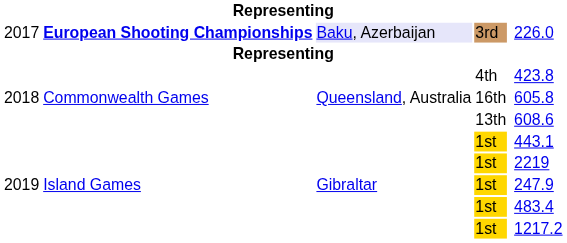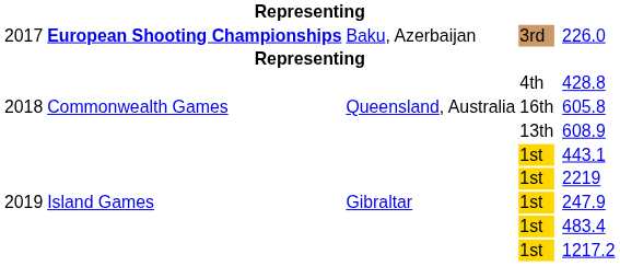 <table>
 <tr>
 <th colspan="6">Representing </th>
 </tr>
 <tr>
 <td>2017</td>
 <td><strong><a href='#'>European Shooting Championships</a></strong></td>
-<td style="background: lavender;"><a href='#'>Baku</a>, Azerbaijan</td>
+<td><a href='#'>Baku</a>, Azerbaijan</td>
 <td style="background:#c96;">3rd</td>
 <td></td>
 <td><a href='#'>226.0</a></td>
 </tr>
 <tr>
 <th colspan="6">Representing </th>
 </tr>
 <tr>
 <td rowspan=3>2018</td>
 <td rowspan=3><a href='#'>Commonwealth Games</a></td>
 <td rowspan=3><a href='#'>Queensland</a>, Australia</td>
 <td>4th</td>
 <td></td>
-<td><a href='#'>423.8</a></td>
+<td><a href='#'>428.8</a></td>
 </tr>
 <tr>
 <td>16th</td>
 <td></td>
 <td><a href='#'>605.8</a></td>
 </tr>
 <tr>
 <td>13th</td>
 <td></td>
-<td><a href='#'>608.6</a></td>
+<td><a href='#'>608.9</a></td>
 </tr>
 <tr>
 <td rowspan=5>2019</td>
 <td rowspan=5><a href='#'>Island Games</a></td>
 <td rowspan=5><a href='#'>Gibraltar</a></td>
 <td bgcolor=gold>1st</td>
 <td></td>
 <td><a href='#'>443.1</a> </td>
 </tr>
 <tr>
 <td bgcolor=gold>1st</td>
 <td></td>
 <td><a href='#'>2219</a> </td>
 </tr>
 <tr>
 <td bgcolor=gold>1st</td>
 <td></td>
 <td><a href='#'>247.9</a> </td>
 </tr>
 <tr>
 <td bgcolor=gold>1st</td>
 <td></td>
 <td><a href='#'>483.4</a></td>
 </tr>
 <tr>
 <td bgcolor=gold>1st</td>
 <td></td>
 <td><a href='#'>1217.2</a> </td>
 </tr>
 <tr>
 </tr>
 </table>
